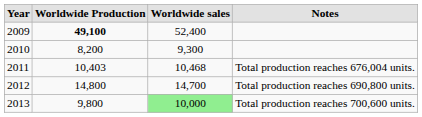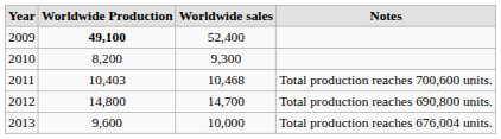 <table class="wikitable" style=";">
 <tr align="center">
 <td style="background:#e2e2e2;"><strong>Year</strong></td>
 <td style="background:#e2e2e2;"><strong>Worldwide Production</strong></td>
 <td style="background:#e2e2e2;"><strong>Worldwide sales</strong></td>
 <td style="background:#e2e2e2;"><strong>Notes</strong></td>
 </tr>
 <tr>
 <td>2009</td>
 <td align="center"><strong>49,100</strong></td>
 <td align="center">52,400</td>
 <td></td>
 </tr>
 <tr>
 <td>2010</td>
 <td align="center">8,200</td>
 <td align="center">9,300</td>
 <td></td>
 </tr>
 <tr>
 <td>2011</td>
 <td align="center">10,403</td>
 <td align="center">10,468</td>
-<td>Total production reaches 676,004 units.</td>
+<td>Total production reaches 700,600 units.</td>
 </tr>
 <tr>
 <td>2012</td>
 <td align="center">14,800</td>
 <td align="center">14,700</td>
 <td>Total production reaches 690,800 units.</td>
 </tr>
 <tr>
 <td>2013</td>
-<td align="center">9,800</td>
-<td align="center" style="background: lightgreen;">10,000</td>
-<td>Total production reaches 700,600 units.</td>
+<td align="center">9,600</td>
+<td align="center">10,000</td>
+<td>Total production reaches 676,004 units.</td>
 </tr>
 </table>
